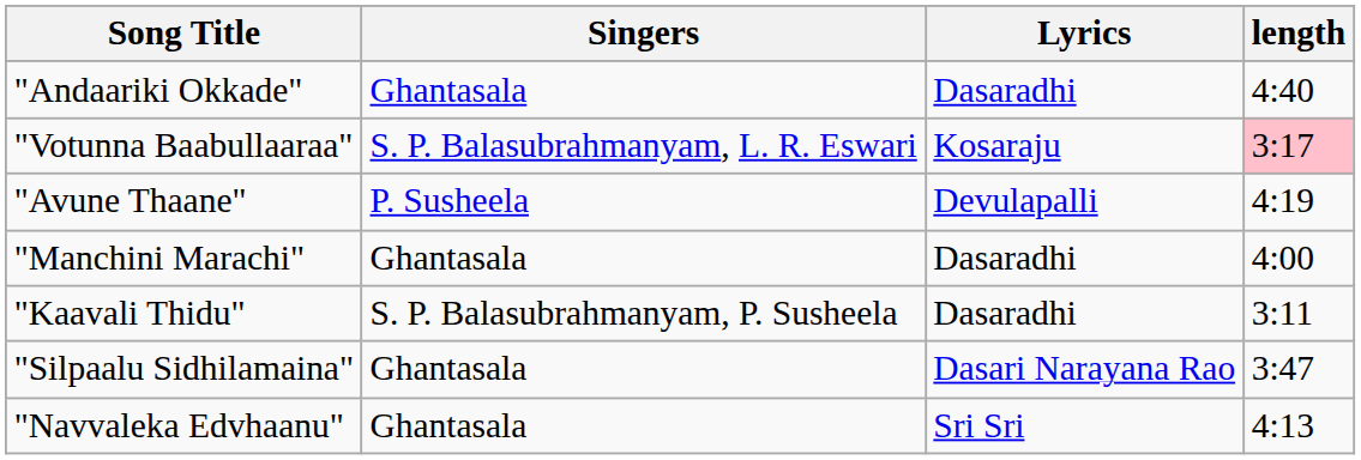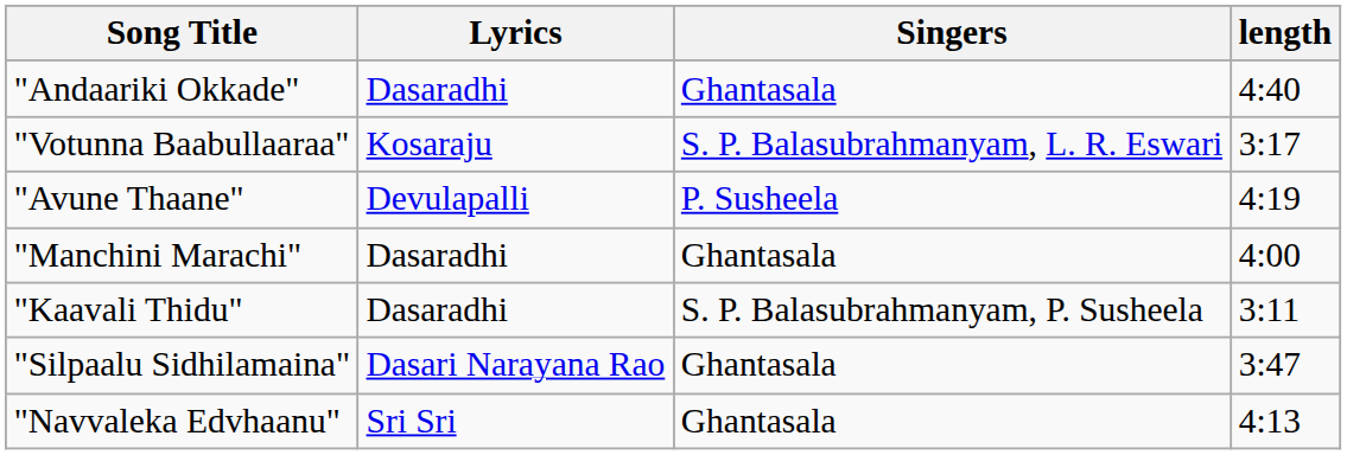 <table class="wikitable">
 <tr>
 <th>Song Title</th>
+<th>Lyrics</th>
 <th>Singers</th>
-<th>Lyrics</th>
 <th>length</th>
 </tr>
 <tr>
 <td>"Andaariki Okkade"</td>
+<td><a href='#'>Dasaradhi</a></td>
 <td><a href='#'>Ghantasala</a></td>
-<td><a href='#'>Dasaradhi</a></td>
 <td>4:40</td>
 </tr>
 <tr>
 <td>"Votunna Baabullaaraa"</td>
+<td><a href='#'>Kosaraju</a></td>
 <td><a href='#'>S. P. Balasubrahmanyam</a>, <a href='#'>L. R. Eswari</a></td>
-<td><a href='#'>Kosaraju</a></td>
-<td style="background: pink;">3:17</td>
+<td>3:17</td>
 </tr>
 <tr>
 <td>"Avune Thaane"</td>
+<td><a href='#'>Devulapalli</a></td>
 <td><a href='#'>P. Susheela</a></td>
-<td><a href='#'>Devulapalli</a></td>
 <td>4:19</td>
 </tr>
 <tr>
 <td>"Manchini Marachi"</td>
+<td>Dasaradhi</td>
 <td>Ghantasala</td>
-<td>Dasaradhi</td>
 <td>4:00</td>
 </tr>
 <tr>
 <td>"Kaavali Thidu"</td>
+<td>Dasaradhi</td>
 <td>S. P. Balasubrahmanyam, P. Susheela</td>
-<td>Dasaradhi</td>
 <td>3:11</td>
 </tr>
 <tr>
 <td>"Silpaalu Sidhilamaina"</td>
+<td><a href='#'>Dasari Narayana Rao</a></td>
 <td>Ghantasala</td>
-<td><a href='#'>Dasari Narayana Rao</a></td>
 <td>3:47</td>
 </tr>
 <tr>
 <td>"Navvaleka Edvhaanu"</td>
+<td><a href='#'>Sri Sri</a></td>
 <td>Ghantasala</td>
-<td><a href='#'>Sri Sri</a></td>
 <td>4:13</td>
 </tr>
 </table>
